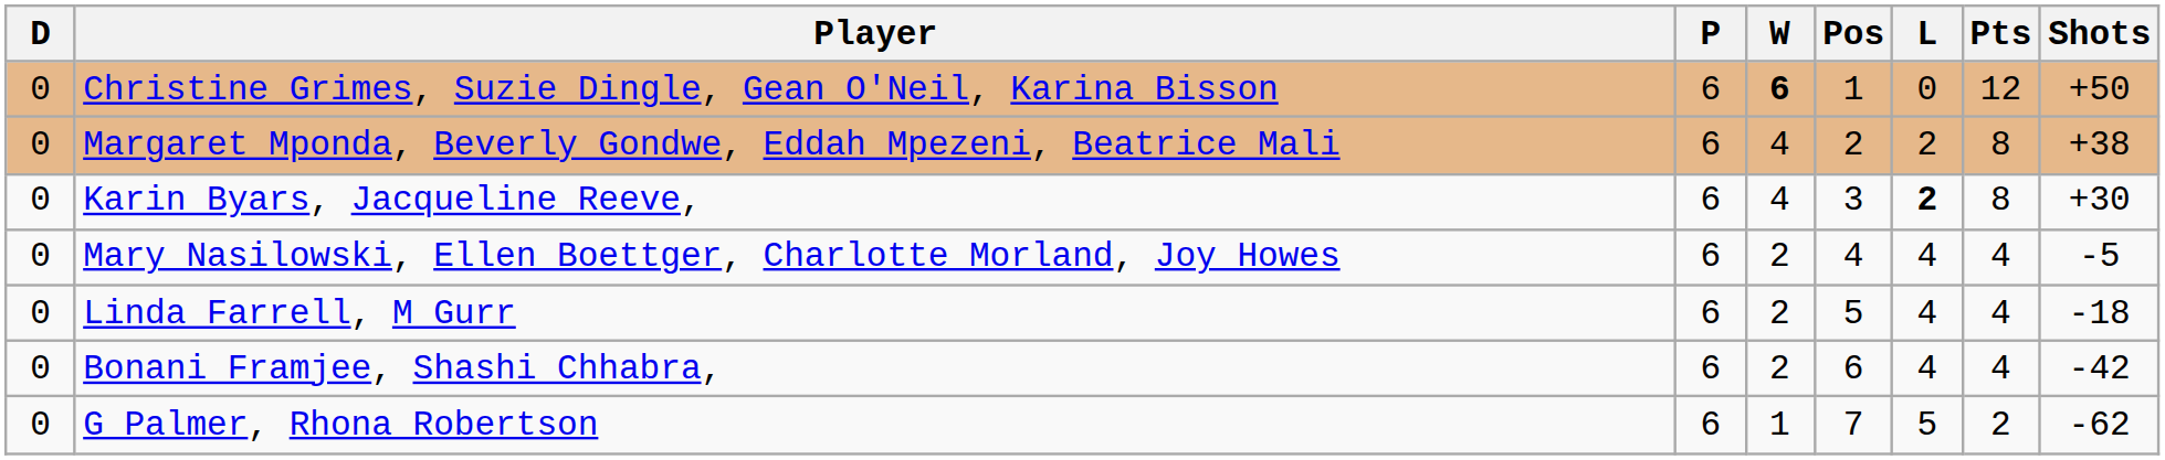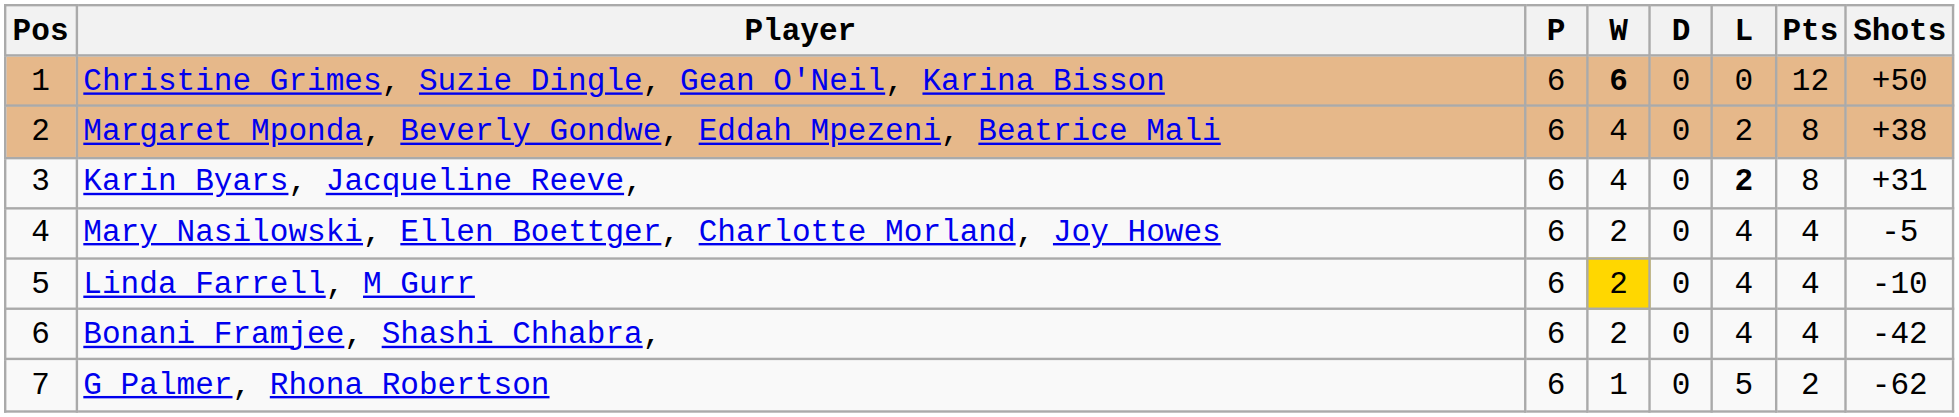 <table class="wikitable" style="font-size: 100%">
 <tr>
-<th width=20>D</th>
+<th width=20>Pos</th>
 <th width=600>Player</th>
 <th width=20>P</th>
 <th width=20>W</th>
-<th width=20>Pos</th>
+<th width=20>D</th>
 <th width=20>L</th>
 <th width=20>Pts</th>
 <th width=30>Shots</th>
 </tr>
 <tr align=center style="background: #E6B88A;">
-<td>0</td>
+<td>1</td>
 <td align="left"> <a href='#'>Christine Grimes</a>, <a href='#'>Suzie Dingle</a>, <a href='#'>Gean O'Neil</a>, <a href='#'>Karina Bisson</a></td>
 <td>6</td>
 <td><strong>6</strong></td>
-<td>1</td>
+<td>0</td>
 <td>0</td>
 <td>12</td>
 <td>+50</td>
 </tr>
 <tr align=center style="background: #E6B88A;">
-<td>0</td>
+<td>2</td>
 <td align="left"> <a href='#'>Margaret Mponda</a>, <a href='#'>Beverly Gondwe</a>, <a href='#'>Eddah Mpezeni</a>, <a href='#'>Beatrice Mali</a></td>
 <td>6</td>
 <td>4</td>
-<td>2</td>
+<td>0</td>
 <td>2</td>
 <td>8</td>
 <td>+38</td>
 </tr>
 <tr align=center>
-<td>0</td>
+<td>3</td>
 <td align="left"> <a href='#'>Karin Byars</a>, <a href='#'>Jacqueline Reeve</a>,</td>
 <td>6</td>
 <td>4</td>
-<td>3</td>
+<td>0</td>
 <td><strong>2</strong></td>
 <td>8</td>
-<td>+30</td>
+<td>+31</td>
 </tr>
 <tr align=center>
-<td>0</td>
+<td>4</td>
 <td align="left"> <a href='#'>Mary Nasilowski</a>, <a href='#'>Ellen Boettger</a>, <a href='#'>Charlotte Morland</a>, <a href='#'>Joy Howes</a></td>
 <td>6</td>
 <td>2</td>
-<td>4</td>
+<td>0</td>
 <td>4</td>
 <td>4</td>
 <td>-5</td>
 </tr>
 <tr align=center>
-<td>0</td>
+<td>5</td>
 <td align="left"> <a href='#'>Linda Farrell</a>, <a href='#'>M Gurr</a></td>
 <td>6</td>
-<td>2</td>
-<td>5</td>
+<td style="background: gold;">2</td>
+<td>0</td>
 <td>4</td>
 <td>4</td>
-<td>-18</td>
+<td>-10</td>
 </tr>
 <tr align=center>
-<td>0</td>
+<td>6</td>
 <td align="left"> <a href='#'>Bonani Framjee</a>, <a href='#'>Shashi Chhabra</a>,</td>
 <td>6</td>
 <td>2</td>
-<td>6</td>
+<td>0</td>
 <td>4</td>
 <td>4</td>
 <td>-42</td>
 </tr>
 <tr align=center>
-<td>0</td>
+<td>7</td>
 <td align="left"> <a href='#'>G Palmer</a>, <a href='#'>Rhona Robertson</a></td>
 <td>6</td>
 <td>1</td>
-<td>7</td>
+<td>0</td>
 <td>5</td>
 <td>2</td>
 <td>-62</td>
 </tr>
 </table>
